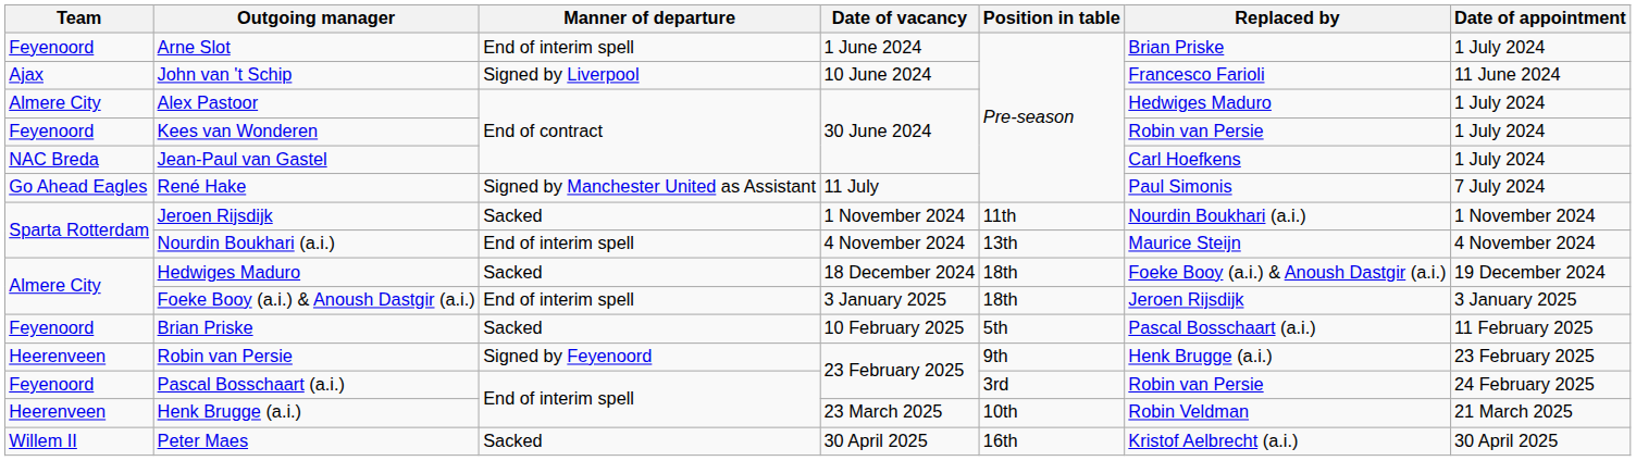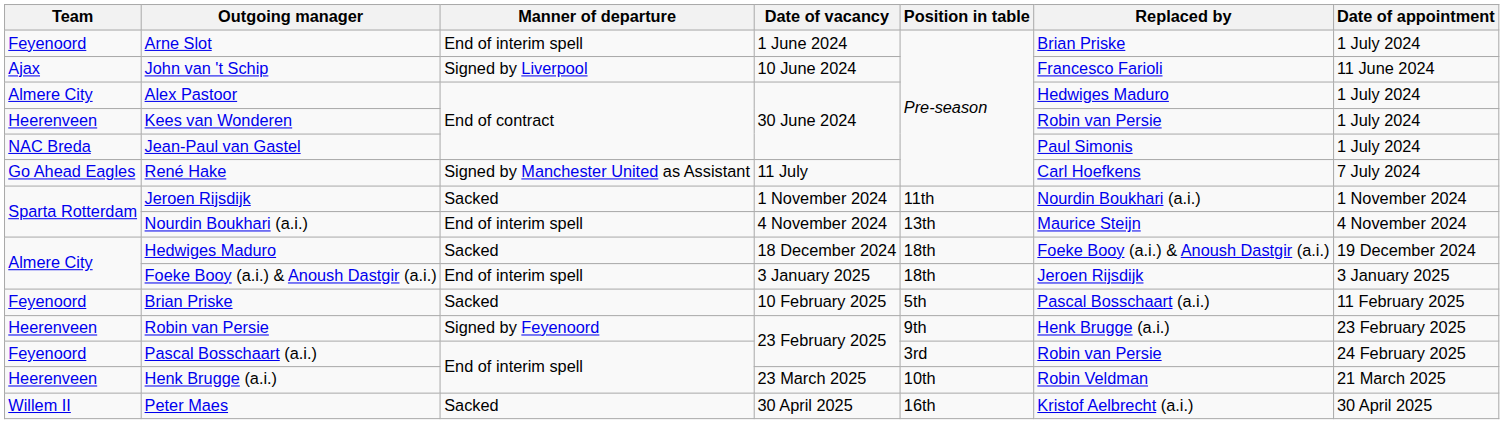 <table class="wikitable" style="text-align:left">
 <tr>
 <th>Team</th>
 <th>Outgoing manager</th>
 <th>Manner of departure</th>
 <th>Date of vacancy</th>
 <th>Position in table</th>
 <th>Replaced by</th>
 <th>Date of appointment</th>
 </tr>
 <tr>
 <td><a href='#'>Feyenoord</a></td>
 <td> <a href='#'>Arne Slot</a></td>
 <td>End of interim spell</td>
 <td>1 June 2024</td>
 <td rowspan="6"><em>Pre-season</em></td>
 <td> <a href='#'>Brian Priske</a></td>
 <td>1 July 2024</td>
 </tr>
 <tr>
 <td><a href='#'>Ajax</a></td>
 <td> <a href='#'>John van 't Schip</a></td>
 <td>Signed by <a href='#'>Liverpool</a></td>
 <td>10 June 2024</td>
 <td> <a href='#'>Francesco Farioli</a></td>
 <td>11 June 2024</td>
 </tr>
 <tr>
 <td><a href='#'>Almere City</a></td>
 <td> <a href='#'>Alex Pastoor</a></td>
 <td rowspan="3">End of contract</td>
 <td rowspan="3">30 June 2024</td>
 <td> <a href='#'>Hedwiges Maduro</a></td>
 <td>1 July 2024</td>
 </tr>
 <tr>
-<td><a href='#'>Feyenoord</a></td>
+<td><a href='#'>Heerenveen</a></td>
 <td> <a href='#'>Kees van Wonderen</a></td>
 <td> <a href='#'>Robin van Persie</a></td>
 <td>1 July 2024</td>
 </tr>
 <tr>
 <td><a href='#'>NAC Breda</a></td>
 <td> <a href='#'>Jean-Paul van Gastel</a></td>
-<td> <a href='#'>Carl Hoefkens</a></td>
+<td> <a href='#'>Paul Simonis</a></td>
 <td>1 July 2024</td>
 </tr>
 <tr>
 <td><a href='#'>Go Ahead Eagles</a></td>
 <td> <a href='#'>René Hake</a></td>
 <td>Signed by <a href='#'>Manchester United</a> as Assistant</td>
 <td>11 July</td>
-<td> <a href='#'>Paul Simonis</a></td>
+<td> <a href='#'>Carl Hoefkens</a></td>
 <td>7 July 2024</td>
 </tr>
 <tr>
 <td rowspan="2"><a href='#'>Sparta Rotterdam </a></td>
 <td> <a href='#'>Jeroen Rijsdijk</a></td>
 <td>Sacked</td>
 <td>1 November 2024</td>
 <td>11th</td>
 <td> <a href='#'>Nourdin Boukhari</a> (a.i.)</td>
 <td>1 November 2024</td>
 </tr>
 <tr>
 <td> <a href='#'>Nourdin Boukhari</a> (a.i.)</td>
 <td>End of interim spell</td>
 <td>4 November 2024</td>
 <td>13th</td>
 <td> <a href='#'>Maurice Steijn</a></td>
 <td>4 November 2024</td>
 </tr>
 <tr>
 <td rowspan="2"><a href='#'>Almere City</a></td>
 <td> <a href='#'>Hedwiges Maduro</a></td>
 <td>Sacked</td>
 <td>18 December 2024</td>
 <td>18th</td>
 <td> <a href='#'>Foeke Booy</a> (a.i.) &  <a href='#'>Anoush Dastgir</a> (a.i.)</td>
 <td>19 December 2024</td>
 </tr>
 <tr>
 <td> <a href='#'>Foeke Booy</a> (a.i.) &  <a href='#'>Anoush Dastgir</a> (a.i.)</td>
 <td>End of interim spell</td>
 <td>3 January 2025</td>
 <td>18th</td>
 <td> <a href='#'>Jeroen Rijsdijk</a></td>
 <td>3 January 2025</td>
 </tr>
 <tr>
 <td><a href='#'>Feyenoord</a></td>
 <td> <a href='#'>Brian Priske</a></td>
 <td>Sacked</td>
 <td>10 February 2025</td>
 <td>5th</td>
 <td> <a href='#'>Pascal Bosschaart</a> (a.i.)</td>
 <td>11 February 2025</td>
 </tr>
 <tr>
 <td><a href='#'>Heerenveen</a></td>
 <td> <a href='#'>Robin van Persie</a></td>
 <td>Signed by <a href='#'>Feyenoord</a></td>
 <td rowspan="2">23 February 2025</td>
 <td>9th</td>
 <td> <a href='#'>Henk Brugge</a> (a.i.)</td>
 <td>23 February 2025</td>
 </tr>
 <tr>
 <td><a href='#'>Feyenoord</a></td>
 <td> <a href='#'>Pascal Bosschaart</a> (a.i.)</td>
 <td rowspan="2">End of interim spell</td>
 <td>3rd</td>
 <td> <a href='#'>Robin van Persie</a></td>
 <td>24 February 2025</td>
 </tr>
 <tr>
 <td><a href='#'>Heerenveen</a></td>
 <td> <a href='#'>Henk Brugge</a> (a.i.)</td>
 <td>23 March 2025</td>
 <td>10th</td>
 <td> <a href='#'>Robin Veldman</a></td>
 <td>21 March 2025</td>
 </tr>
 <tr>
 <td><a href='#'>Willem II</a></td>
 <td> <a href='#'>Peter Maes</a></td>
 <td>Sacked</td>
 <td>30 April 2025</td>
 <td>16th</td>
 <td> <a href='#'>Kristof Aelbrecht</a> (a.i.)</td>
 <td>30 April 2025</td>
 </tr>
 </table>
